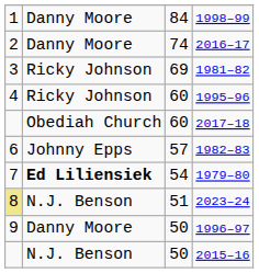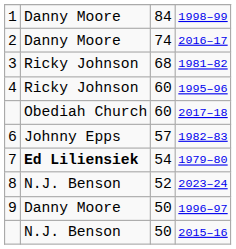 <table class="wikitable">
 <tr>
 </tr>
 <tr>
 <td>1</td>
 <td>Danny Moore</td>
 <td>84</td>
 <td style="font-size:80%;"><a href='#'>1998–99</a></td>
 </tr>
 <tr>
 <td>2</td>
 <td>Danny Moore</td>
 <td>74</td>
 <td style="font-size:80%;"><a href='#'>2016–17</a></td>
 </tr>
 <tr>
 <td>3</td>
 <td>Ricky Johnson</td>
-<td>69</td>
+<td>68</td>
 <td style="font-size:80%;"><a href='#'>1981–82</a></td>
 </tr>
 <tr>
 <td>4</td>
 <td>Ricky Johnson</td>
 <td>60</td>
 <td style="font-size:80%;"><a href='#'>1995–96</a></td>
 </tr>
 <tr>
 <td></td>
 <td>Obediah Church</td>
 <td>60</td>
 <td style="font-size:80%;"><a href='#'>2017–18</a></td>
 </tr>
 <tr>
 <td>6</td>
 <td>Johnny Epps</td>
 <td>57</td>
 <td style="font-size:80%;"><a href='#'>1982–83</a></td>
 </tr>
 <tr>
 <td>7</td>
 <td><strong>Ed Liliensiek</strong></td>
 <td>54</td>
 <td style="font-size:80%;"><a href='#'>1979–80</a></td>
 </tr>
 <tr>
-<td style="background: khaki;">8</td>
+<td>8</td>
 <td>N.J. Benson</td>
-<td>51</td>
+<td>52</td>
 <td style="font-size:80%;"><a href='#'>2023–24</a></td>
 </tr>
 <tr>
 <td>9</td>
 <td>Danny Moore</td>
 <td>50</td>
 <td style="font-size:80%;"><a href='#'>1996–97</a></td>
 </tr>
 <tr>
 <td></td>
 <td>N.J. Benson</td>
 <td>50</td>
 <td style="font-size:80%;"><a href='#'>2015–16</a></td>
 </tr>
 </table>
